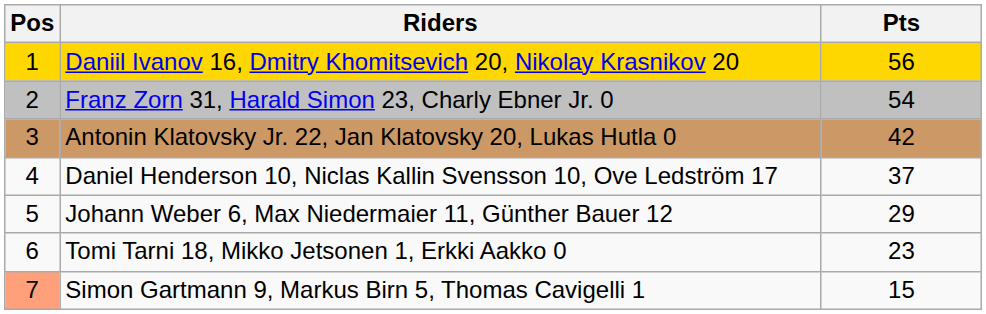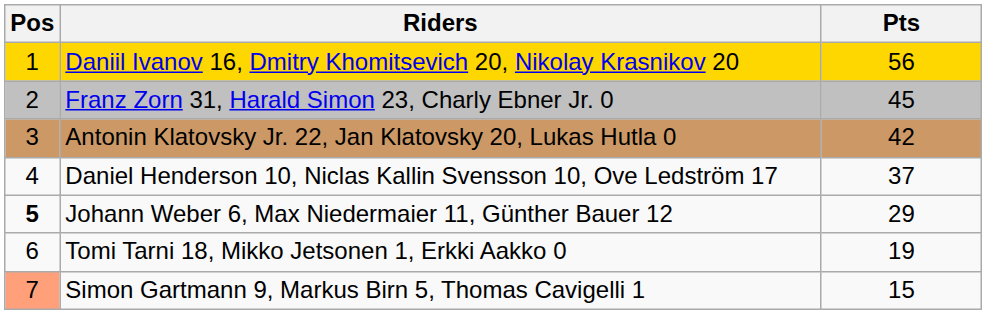 <table class="wikitable" style="font-size: 100%">
 <tr>
 <th width=20>Pos</th>
 <th width=500>Riders</th>
 <th width=100>Pts</th>
 </tr>
 <tr align=center style="background-color: gold;">
 <td>1</td>
 <td align="left"> <a href='#'>Daniil Ivanov</a> 16, <a href='#'>Dmitry Khomitsevich</a> 20, <a href='#'>Nikolay Krasnikov</a> 20</td>
 <td>56</td>
 </tr>
 <tr align=center style="background-color: silver;">
 <td>2</td>
 <td align="left"> <a href='#'>Franz Zorn</a> 31, <a href='#'>Harald Simon</a> 23, Charly Ebner Jr. 0</td>
-<td>54</td>
+<td>45</td>
 </tr>
 <tr align=center style="background-color: #cc9966;">
 <td>3</td>
 <td align="left"> Antonin Klatovsky Jr. 22, Jan Klatovsky 20, Lukas Hutla 0</td>
 <td>42</td>
 </tr>
 <tr align=center>
 <td>4</td>
 <td align="left"> Daniel Henderson 10, Niclas Kallin Svensson 10, Ove Ledström 17</td>
 <td>37</td>
 </tr>
 <tr align=center>
-<td>5</td>
+<td><strong>5</strong></td>
 <td align="left"> Johann Weber 6, Max Niedermaier 11, Günther Bauer 12</td>
 <td>29</td>
 </tr>
 <tr align=center>
 <td>6</td>
 <td align="left"> Tomi Tarni 18, Mikko Jetsonen 1, Erkki Aakko 0</td>
-<td>23</td>
+<td>19</td>
 </tr>
 <tr align=center>
 <td style="background: lightsalmon;">7</td>
 <td align="left"> Simon Gartmann 9, Markus Birn 5, Thomas Cavigelli 1</td>
 <td>15</td>
 </tr>
 </table>
